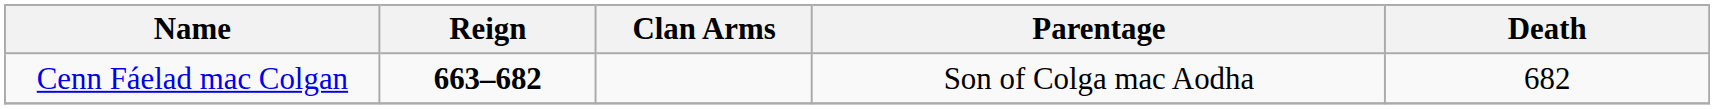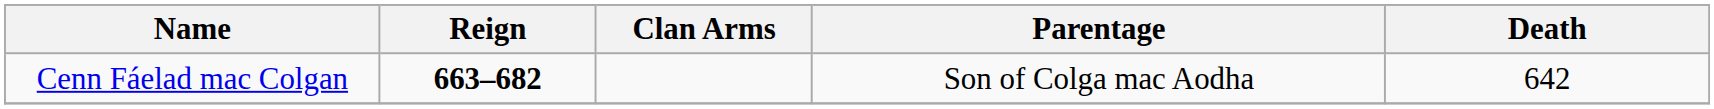 <table style="text-align:center; width:100%" class="wikitable">
 <tr>
 <th style="width:22%">Name</th>
 <th>Reign</th>
 <th style="width:105px">Clan Arms</th>
 <th>Parentage</th>
 <th style="width:19%">Death</th>
 </tr>
 <tr>
 <td><a href='#'>Cenn Fáelad mac Colgan</a></td>
 <td><strong>663–682</strong></td>
 <td></td>
 <td>Son of Colga mac Aodha</td>
-<td>682</td>
+<td>642</td>
 </tr>
 <tr>
 </tr>
 </table>
